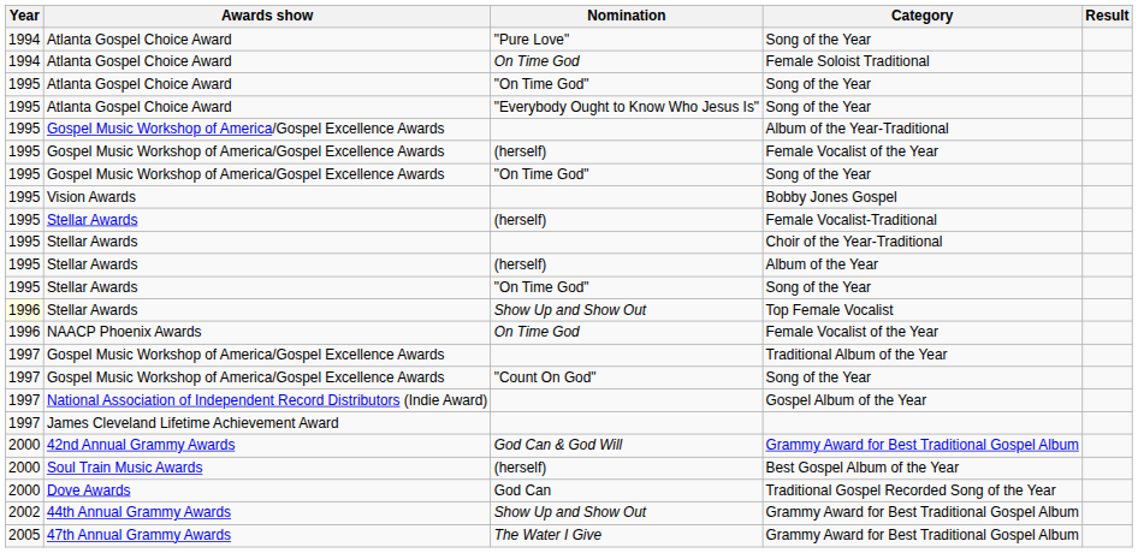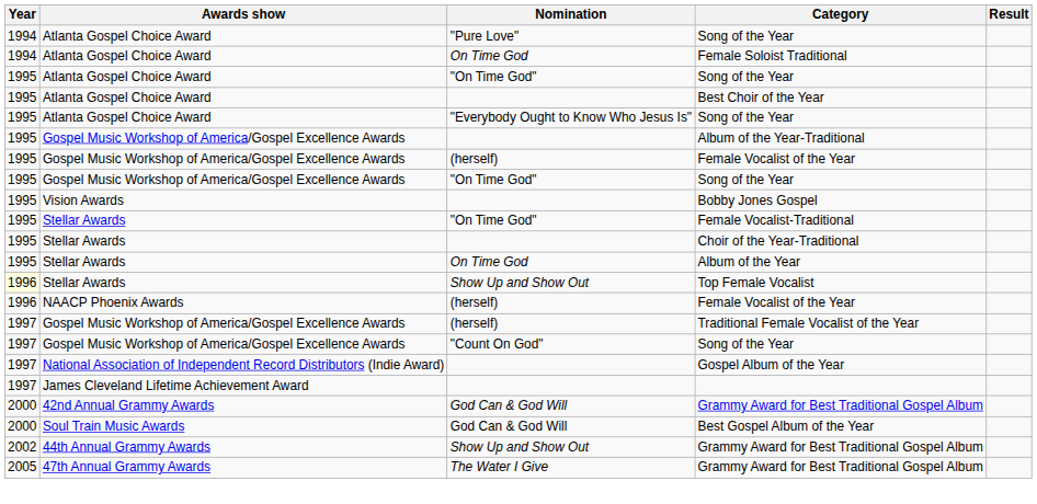 <table class="wikitable">
 <tr>
 <th>Year</th>
 <th>Awards show</th>
 <th>Nomination</th>
 <th>Category</th>
 <th>Result</th>
 </tr>
 <tr>
 <td>1994</td>
 <td>Atlanta Gospel Choice Award</td>
 <td>"Pure Love"</td>
 <td>Song of the Year</td>
 <td></td>
 </tr>
 <tr>
 <td>1994</td>
 <td>Atlanta Gospel Choice Award</td>
 <td><em>On Time God</em></td>
 <td>Female Soloist Traditional</td>
 <td></td>
 </tr>
 <tr>
 <td>1995</td>
 <td>Atlanta Gospel Choice Award</td>
 <td>"On Time God"</td>
 <td>Song of the Year</td>
+<td></td>
+</tr>
+<tr>
+<td>1995</td>
+<td>Atlanta Gospel Choice Award</td>
+<td></td>
+<td>Best Choir of the Year</td>
 <td></td>
 </tr>
 <tr>
 <td>1995</td>
 <td>Atlanta Gospel Choice Award</td>
 <td>"Everybody Ought to Know Who Jesus Is"</td>
 <td>Song of the Year</td>
 <td></td>
 </tr>
 <tr>
 <td>1995</td>
 <td><a href='#'>Gospel Music Workshop of America</a>/Gospel Excellence Awards</td>
 <td></td>
 <td>Album of the Year-Traditional</td>
 <td></td>
 </tr>
 <tr>
 <td>1995</td>
 <td>Gospel Music Workshop of America/Gospel Excellence Awards</td>
 <td>(herself)</td>
 <td>Female Vocalist of the Year</td>
 <td></td>
 </tr>
 <tr>
 <td>1995</td>
 <td>Gospel Music Workshop of America/Gospel Excellence Awards</td>
 <td>"On Time God"</td>
 <td>Song of the Year</td>
 <td></td>
 </tr>
 <tr>
 <td>1995</td>
 <td>Vision Awards</td>
 <td></td>
 <td>Bobby Jones Gospel</td>
 <td></td>
 </tr>
 <tr>
 <td>1995</td>
 <td><a href='#'>Stellar Awards</a></td>
-<td>(herself)</td>
+<td>"On Time God"</td>
 <td>Female Vocalist-Traditional</td>
 <td></td>
 </tr>
 <tr>
 <td>1995</td>
 <td>Stellar Awards</td>
 <td></td>
 <td>Choir of the Year-Traditional</td>
 <td></td>
 </tr>
 <tr>
 <td>1995</td>
 <td>Stellar Awards</td>
-<td>(herself)</td>
+<td><em>On Time God</em></td>
 <td>Album of the Year</td>
-<td></td>
-</tr>
-<tr>
-<td>1995</td>
-<td>Stellar Awards</td>
-<td>"On Time God"</td>
-<td>Song of the Year</td>
 <td></td>
 </tr>
 <tr>
 <td style="background: lightyellow;">1996</td>
 <td>Stellar Awards</td>
 <td><em>Show Up and Show Out</em></td>
 <td>Top Female Vocalist</td>
 <td></td>
 </tr>
 <tr>
 <td>1996</td>
 <td>NAACP Phoenix Awards</td>
-<td><em>On Time God</em></td>
+<td>(herself)</td>
 <td>Female Vocalist of the Year</td>
 <td></td>
 </tr>
 <tr>
 <td>1997</td>
 <td>Gospel Music Workshop of America/Gospel Excellence Awards</td>
-<td></td>
-<td>Traditional Album of the Year</td>
+<td>(herself)</td>
+<td>Traditional Female Vocalist of the Year</td>
 <td></td>
 </tr>
 <tr>
 <td>1997</td>
 <td>Gospel Music Workshop of America/Gospel Excellence Awards</td>
 <td>"Count On God"</td>
 <td>Song of the Year</td>
 <td></td>
 </tr>
 <tr>
 <td>1997</td>
 <td><a href='#'>National Association of Independent Record Distributors</a> (Indie Award)</td>
 <td></td>
 <td>Gospel Album of the Year</td>
 <td></td>
 </tr>
 <tr>
 <td>1997</td>
 <td>James Cleveland Lifetime Achievement Award</td>
 <td></td>
 <td></td>
 <td></td>
 </tr>
 <tr>
 <td>2000</td>
 <td><a href='#'>42nd Annual Grammy Awards</a></td>
 <td><em>God Can & God Will</em></td>
 <td><a href='#'>Grammy Award for Best Traditional Gospel Album</a></td>
 <td></td>
 </tr>
 <tr>
 <td>2000</td>
 <td><a href='#'>Soul Train Music Awards</a></td>
-<td>(herself)</td>
+<td>God Can & God Will</td>
 <td>Best Gospel Album of the Year</td>
-<td></td>
-</tr>
-<tr>
-<td>2000</td>
-<td><a href='#'>Dove Awards</a></td>
-<td>God Can</td>
-<td>Traditional Gospel Recorded Song of the Year</td>
 <td></td>
 </tr>
 <tr>
 <td>2002</td>
 <td><a href='#'>44th Annual Grammy Awards</a></td>
 <td><em>Show Up and Show Out</em></td>
 <td>Grammy Award for Best Traditional Gospel Album</td>
 <td></td>
 </tr>
 <tr>
 <td>2005</td>
 <td><a href='#'>47th Annual Grammy Awards</a></td>
 <td><em>The Water I Give</em></td>
 <td>Grammy Award for Best Traditional Gospel Album</td>
 <td></td>
 </tr>
 </table>
